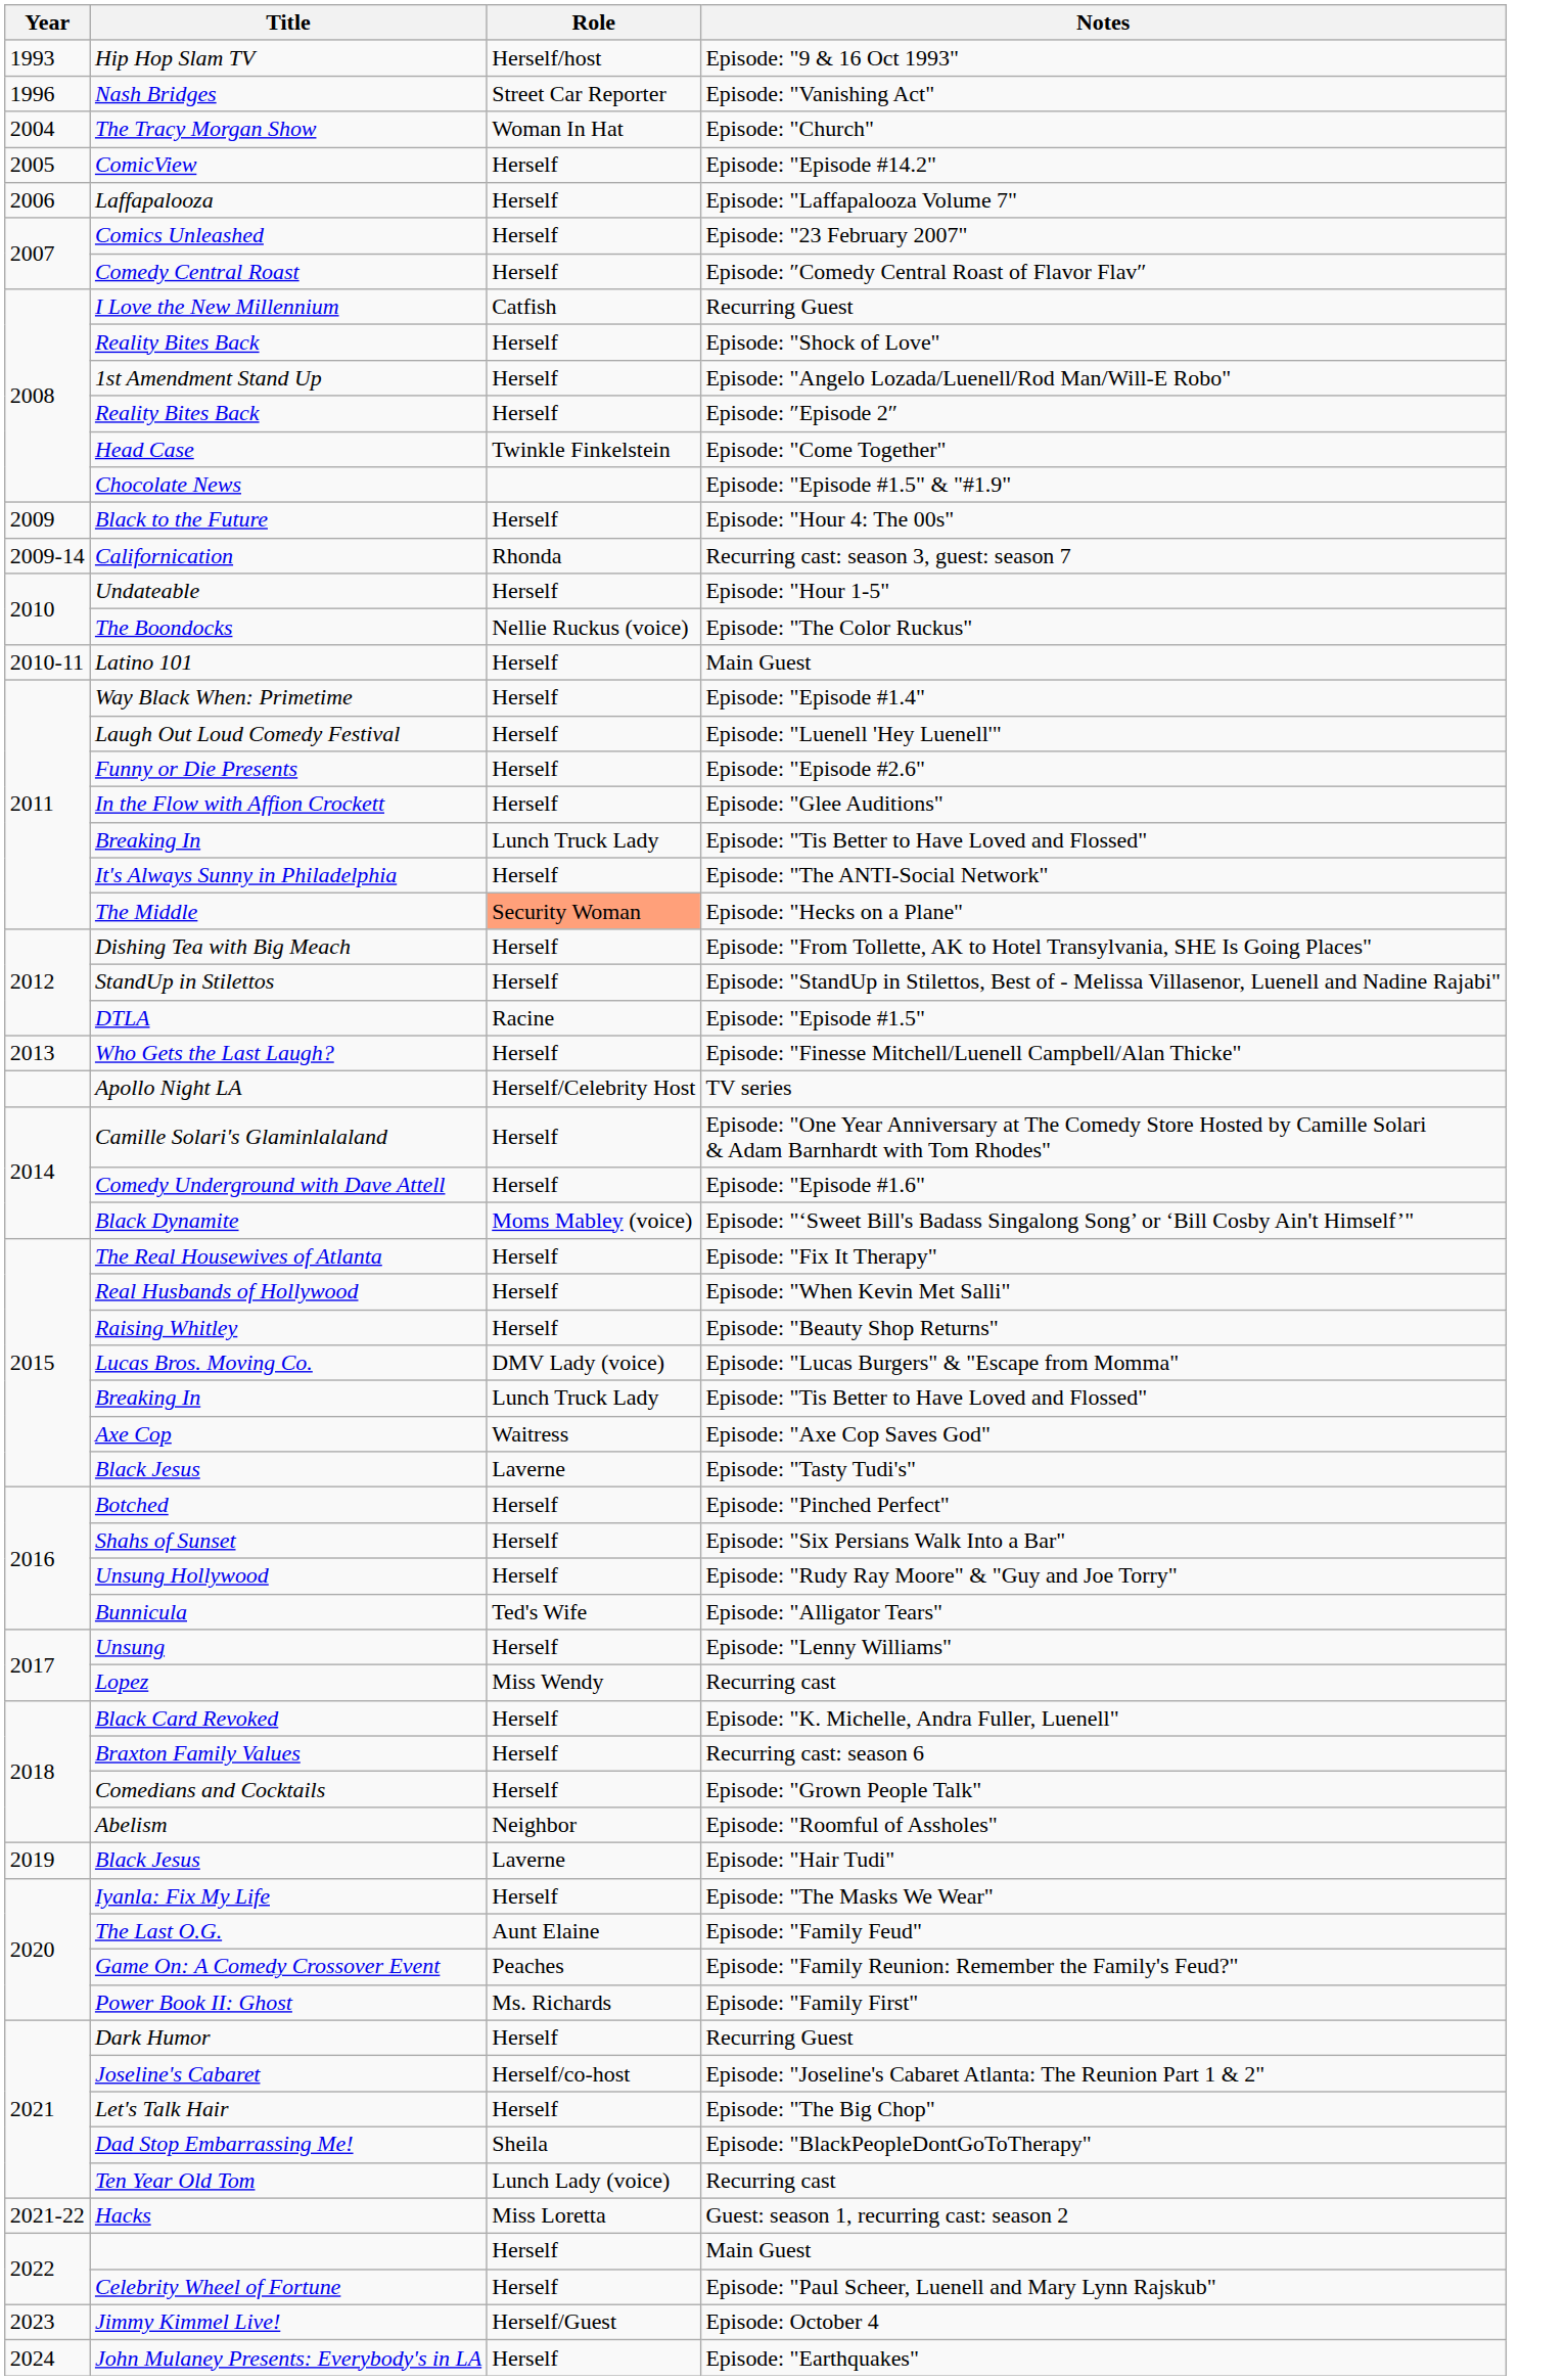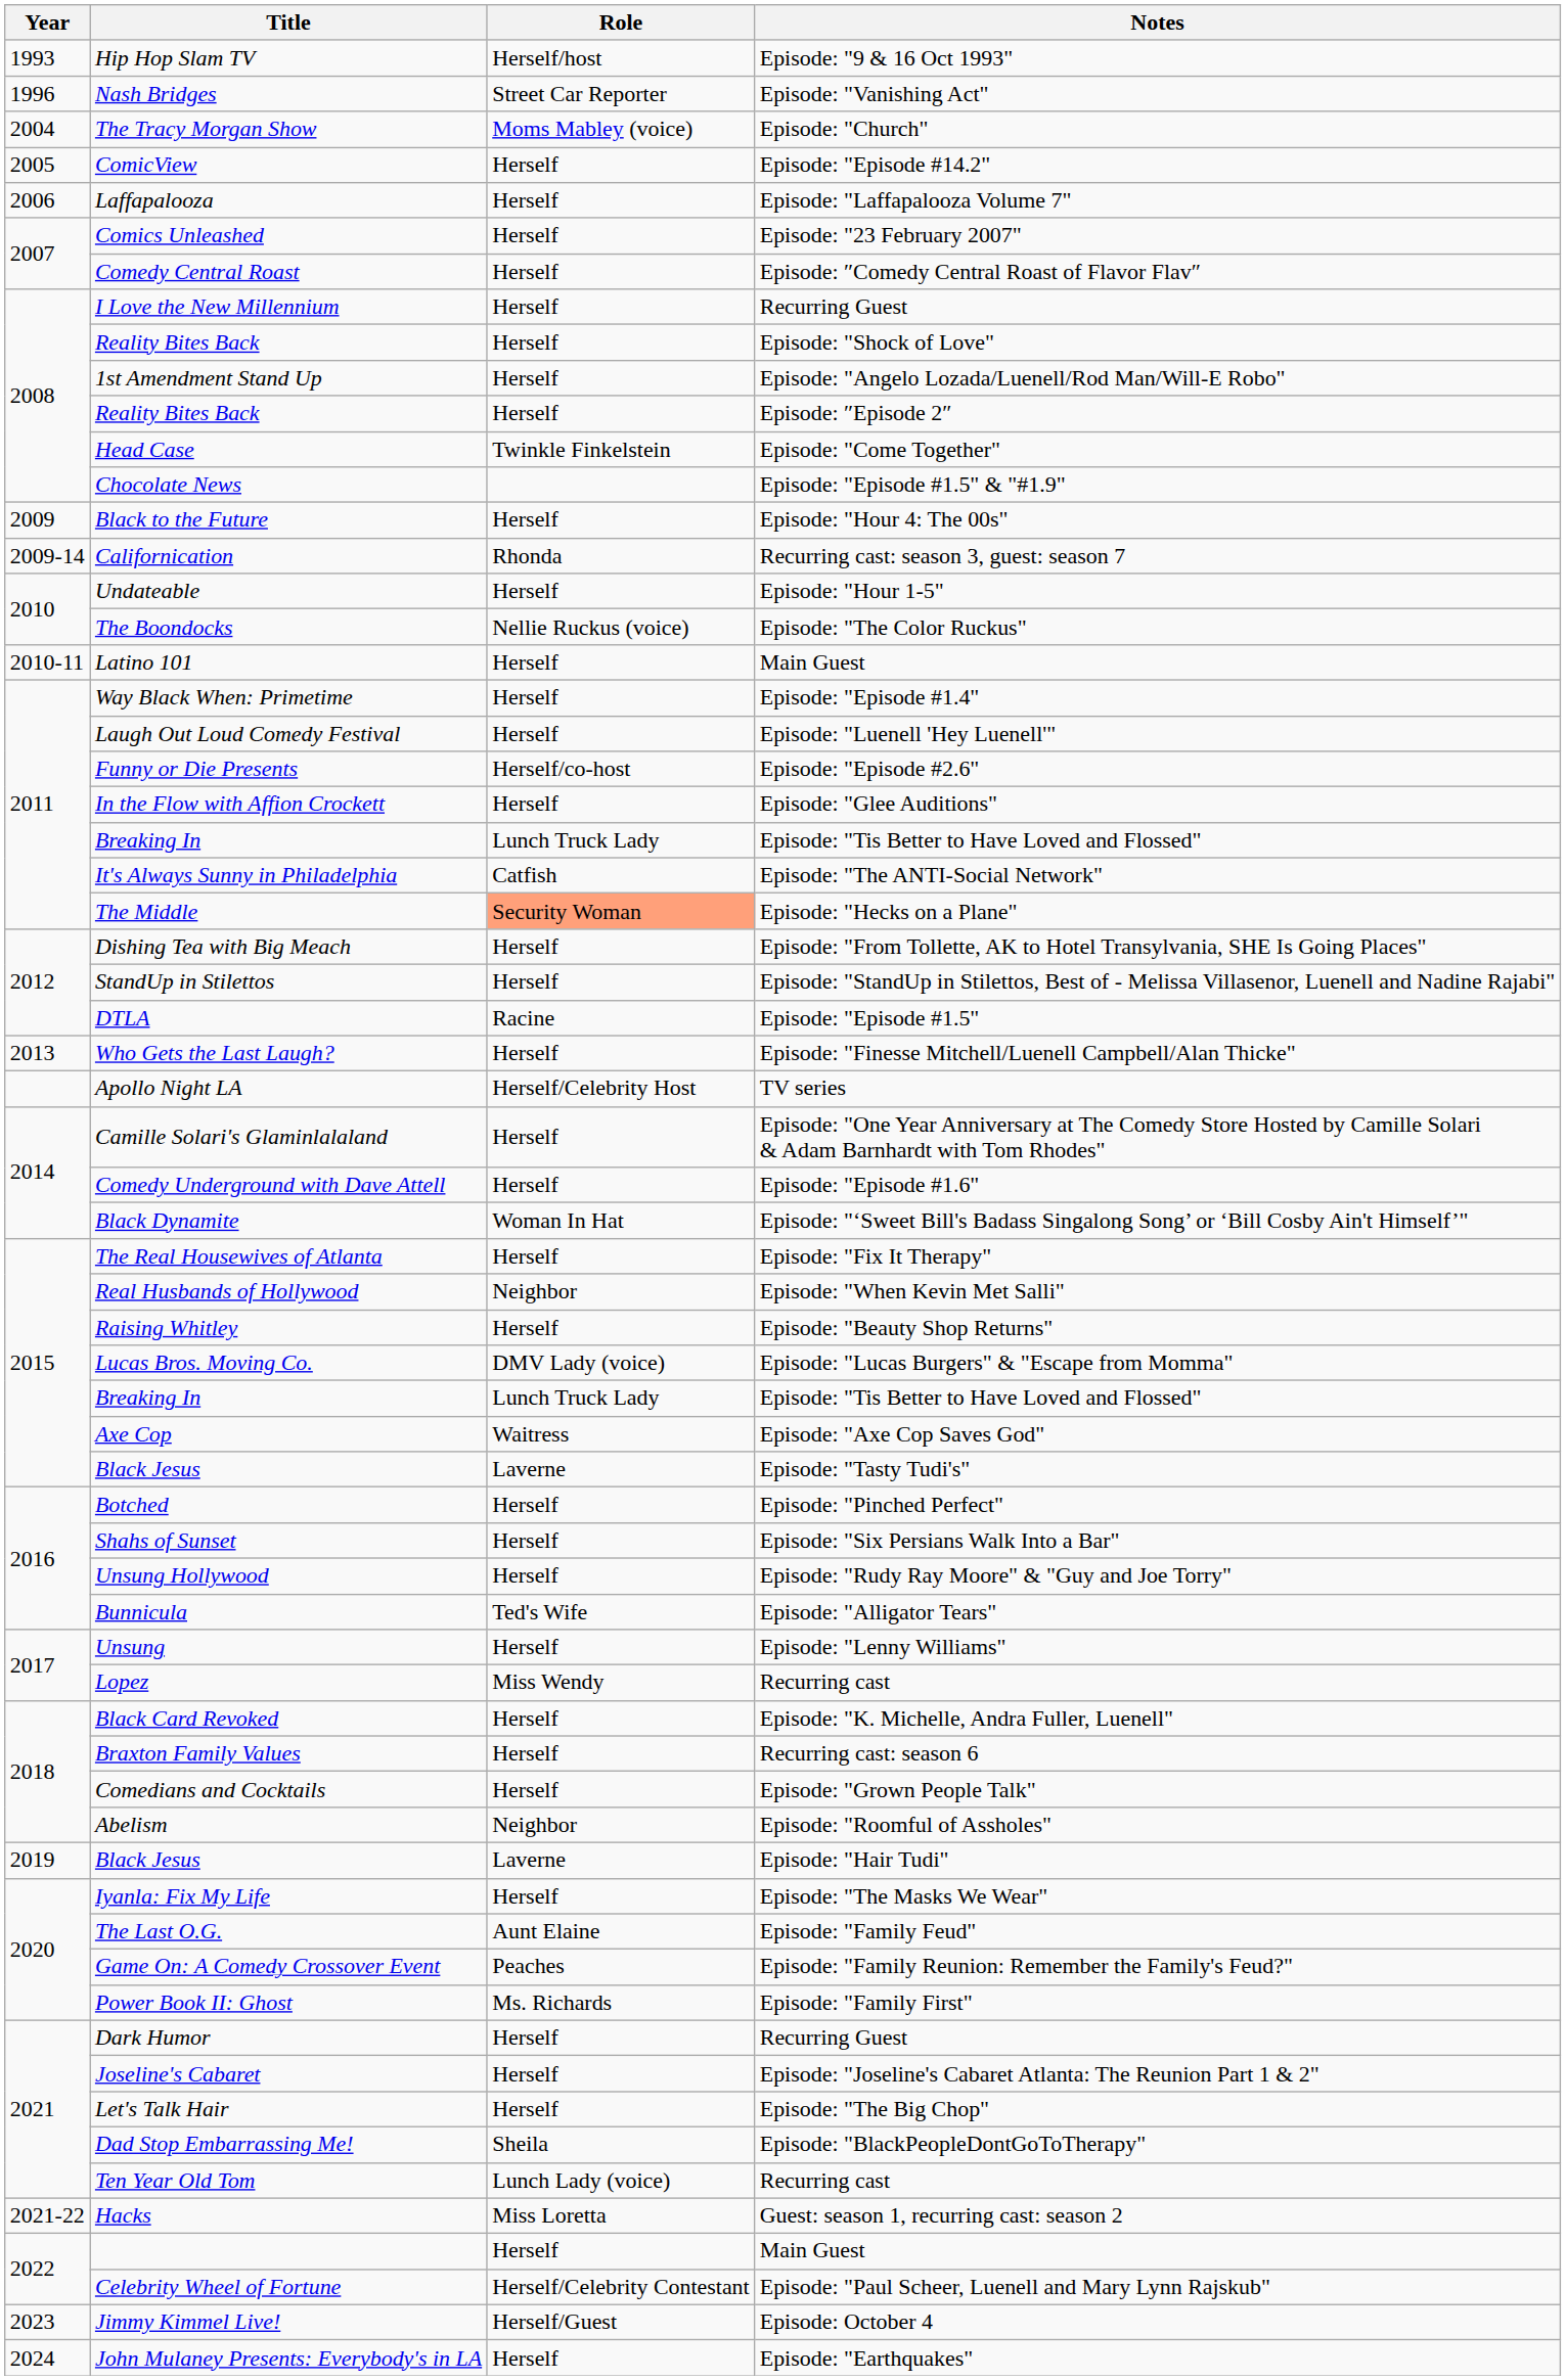 <table class="wikitable plainrowheaders sortable" style="margin-right: 0;">
 <tr>
 <th scope="col">Year</th>
 <th scope="col">Title</th>
 <th scope="col">Role</th>
 <th scope="col" class="unsortable">Notes</th>
 </tr>
 <tr>
 <td>1993</td>
 <td><em>Hip Hop Slam TV</em></td>
 <td>Herself/host</td>
 <td>Episode: "9 & 16 Oct 1993"</td>
 </tr>
 <tr>
 <td>1996</td>
 <td><em><a href='#'>Nash Bridges</a></em></td>
 <td>Street Car Reporter</td>
 <td>Episode: "Vanishing Act"</td>
 </tr>
 <tr>
 <td>2004</td>
 <td><em><a href='#'>The Tracy Morgan Show</a></em></td>
-<td>Woman In Hat</td>
+<td><a href='#'>Moms Mabley</a> (voice)</td>
 <td>Episode: "Church"</td>
 </tr>
 <tr>
 <td>2005</td>
 <td><em><a href='#'>ComicView</a></em></td>
 <td>Herself</td>
 <td>Episode: "Episode #14.2"</td>
 </tr>
 <tr>
 <td>2006</td>
 <td><em>Laffapalooza</em></td>
 <td>Herself</td>
 <td>Episode: "Laffapalooza Volume 7"</td>
 </tr>
 <tr>
 <td rowspan=2>2007</td>
 <td><em><a href='#'>Comics Unleashed</a></em></td>
 <td>Herself</td>
 <td>Episode: "23 February 2007"</td>
 </tr>
 <tr>
 <td><em><a href='#'>Comedy Central Roast</a></em></td>
 <td>Herself</td>
 <td>Episode: ″Comedy Central Roast of Flavor Flav″</td>
 </tr>
 <tr>
 <td rowspan=6>2008</td>
 <td><em><a href='#'>I Love the New Millennium</a></em></td>
-<td>Catfish</td>
+<td>Herself</td>
 <td>Recurring Guest</td>
 </tr>
 <tr>
 <td><em><a href='#'>Reality Bites Back</a></em></td>
 <td>Herself</td>
 <td>Episode: "Shock of Love"</td>
 </tr>
 <tr>
 <td><em>1st Amendment Stand Up</em></td>
 <td>Herself</td>
 <td>Episode: "Angelo Lozada/Luenell/Rod Man/Will-E Robo"</td>
 </tr>
 <tr>
 <td><em><a href='#'>Reality Bites Back</a></em></td>
 <td>Herself</td>
 <td>Episode: ″Episode 2″</td>
 </tr>
 <tr>
 <td><em><a href='#'>Head Case</a></em></td>
 <td>Twinkle Finkelstein</td>
 <td>Episode: "Come Together"</td>
 </tr>
 <tr>
 <td><em><a href='#'>Chocolate News</a></em></td>
 <td></td>
 <td>Episode: "Episode #1.5" & "#1.9"</td>
 </tr>
 <tr>
 <td>2009</td>
 <td><em><a href='#'>Black to the Future</a></em></td>
 <td>Herself</td>
 <td>Episode: "Hour 4: The 00s"</td>
 </tr>
 <tr>
 <td>2009-14</td>
 <td><em><a href='#'>Californication</a></em></td>
 <td>Rhonda</td>
 <td>Recurring cast: season 3, guest: season 7</td>
 </tr>
 <tr>
 <td rowspan=2>2010</td>
 <td><em>Undateable</em></td>
 <td>Herself</td>
 <td>Episode: "Hour 1-5"</td>
 </tr>
 <tr>
 <td><em><a href='#'>The Boondocks</a></em></td>
 <td>Nellie Ruckus (voice)</td>
 <td>Episode: "The Color Ruckus"</td>
 </tr>
 <tr>
 <td>2010-11</td>
 <td><em>Latino 101</em></td>
 <td>Herself</td>
 <td>Main Guest</td>
 </tr>
 <tr>
 <td rowspan=7>2011</td>
 <td><em>Way Black When: Primetime</em></td>
 <td>Herself</td>
 <td>Episode: "Episode #1.4"</td>
 </tr>
 <tr>
 <td><em>Laugh Out Loud Comedy Festival</em></td>
 <td>Herself</td>
 <td>Episode: "Luenell 'Hey Luenell'"</td>
 </tr>
 <tr>
 <td><em><a href='#'>Funny or Die Presents</a></em></td>
-<td>Herself</td>
+<td>Herself/co-host</td>
 <td>Episode: "Episode #2.6"</td>
 </tr>
 <tr>
 <td><em><a href='#'>In the Flow with Affion Crockett</a></em></td>
 <td>Herself</td>
 <td>Episode: "Glee Auditions"</td>
 </tr>
 <tr>
 <td><em><a href='#'>Breaking In</a></em></td>
 <td>Lunch Truck Lady</td>
 <td>Episode: "Tis Better to Have Loved and Flossed"</td>
 </tr>
 <tr>
 <td><em><a href='#'>It's Always Sunny in Philadelphia</a></em></td>
-<td>Herself</td>
+<td>Catfish</td>
 <td>Episode: "The ANTI-Social Network"</td>
 </tr>
 <tr>
 <td><em><a href='#'>The Middle</a></em></td>
 <td style="background: lightsalmon;">Security Woman</td>
 <td>Episode: "Hecks on a Plane"</td>
 </tr>
 <tr>
 <td rowspan=3>2012</td>
 <td><em>Dishing Tea with Big Meach</em></td>
 <td>Herself</td>
 <td>Episode: "From Tollette, AK to Hotel Transylvania, SHE Is Going Places"</td>
 </tr>
 <tr>
 <td><em>StandUp in Stilettos</em></td>
 <td>Herself</td>
 <td>Episode: "StandUp in Stilettos, Best of - Melissa Villasenor, Luenell and Nadine Rajabi"</td>
 </tr>
 <tr>
 <td><em><a href='#'>DTLA</a></em></td>
 <td>Racine</td>
 <td>Episode: "Episode #1.5"</td>
 </tr>
 <tr>
 <td>2013</td>
 <td><em><a href='#'>Who Gets the Last Laugh?</a></em></td>
 <td>Herself</td>
 <td>Episode: "Finesse Mitchell/Luenell Campbell/Alan Thicke"</td>
 </tr>
 <tr>
 <td></td>
 <td><em>Apollo Night LA</em></td>
 <td>Herself/Celebrity Host</td>
 <td>TV series</td>
 </tr>
 <tr>
 <td rowspan=3>2014</td>
 <td><em>Camille Solari's Glaminlalaland</em></td>
 <td>Herself</td>
 <td>Episode: "One Year Anniversary at The Comedy Store Hosted by Camille Solari <br> & Adam Barnhardt with Tom Rhodes"</td>
 </tr>
 <tr>
 <td><em><a href='#'>Comedy Underground with Dave Attell</a></em></td>
 <td>Herself</td>
 <td>Episode: "Episode #1.6"</td>
 </tr>
 <tr>
 <td><em><a href='#'>Black Dynamite</a></em></td>
-<td><a href='#'>Moms Mabley</a> (voice)</td>
+<td>Woman In Hat</td>
 <td>Episode: "‘Sweet Bill's Badass Singalong Song’ or ‘Bill Cosby Ain't Himself’"</td>
 </tr>
 <tr>
 <td rowspan=7>2015</td>
 <td><em><a href='#'>The Real Housewives of Atlanta</a></em></td>
 <td>Herself</td>
 <td>Episode: "Fix It Therapy"</td>
 </tr>
 <tr>
 <td><em><a href='#'>Real Husbands of Hollywood</a></em></td>
-<td>Herself</td>
+<td>Neighbor</td>
 <td>Episode: "When Kevin Met Salli"</td>
 </tr>
 <tr>
 <td><em><a href='#'>Raising Whitley</a></em></td>
 <td>Herself</td>
 <td>Episode: "Beauty Shop Returns"</td>
 </tr>
 <tr>
 <td><em><a href='#'>Lucas Bros. Moving Co.</a></em></td>
 <td>DMV Lady (voice)</td>
 <td>Episode: "Lucas Burgers" & "Escape from Momma"</td>
 </tr>
 <tr>
 <td><em><a href='#'>Breaking In</a></em></td>
 <td>Lunch Truck Lady</td>
 <td>Episode: "Tis Better to Have Loved and Flossed"</td>
 </tr>
 <tr>
 <td><em><a href='#'>Axe Cop</a></em></td>
 <td>Waitress</td>
 <td>Episode: "Axe Cop Saves God"</td>
 </tr>
 <tr>
 <td><em><a href='#'>Black Jesus</a></em></td>
 <td>Laverne</td>
 <td>Episode: "Tasty Tudi's"</td>
 </tr>
 <tr>
 <td rowspan=4>2016</td>
 <td><em><a href='#'>Botched</a></em></td>
 <td>Herself</td>
 <td>Episode: "Pinched Perfect"</td>
 </tr>
 <tr>
 <td><em><a href='#'>Shahs of Sunset</a></em></td>
 <td>Herself</td>
 <td>Episode: "Six Persians Walk Into a Bar"</td>
 </tr>
 <tr>
 <td><em><a href='#'>Unsung Hollywood</a></em></td>
 <td>Herself</td>
 <td>Episode: "Rudy Ray Moore" & "Guy and Joe Torry"</td>
 </tr>
 <tr>
 <td><em><a href='#'>Bunnicula</a></em></td>
 <td>Ted's Wife</td>
 <td>Episode: "Alligator Tears"</td>
 </tr>
 <tr>
 <td rowspan=2>2017</td>
 <td><em><a href='#'>Unsung</a></em></td>
 <td>Herself</td>
 <td>Episode: "Lenny Williams"</td>
 </tr>
 <tr>
 <td><em><a href='#'>Lopez</a></em></td>
 <td>Miss Wendy</td>
 <td>Recurring cast</td>
 </tr>
 <tr>
 <td rowspan=4>2018</td>
 <td><em><a href='#'>Black Card Revoked</a></em></td>
 <td>Herself</td>
 <td>Episode: "K. Michelle, Andra Fuller, Luenell"</td>
 </tr>
 <tr>
 <td><em><a href='#'>Braxton Family Values</a></em></td>
 <td>Herself</td>
 <td>Recurring cast: season 6</td>
 </tr>
 <tr>
 <td><em>Comedians and Cocktails</em></td>
 <td>Herself</td>
 <td>Episode: "Grown People Talk"</td>
 </tr>
 <tr>
 <td><em>Abelism</em></td>
 <td>Neighbor</td>
 <td>Episode: "Roomful of Assholes"</td>
 </tr>
 <tr>
 <td>2019</td>
 <td><em><a href='#'>Black Jesus</a></em></td>
 <td>Laverne</td>
 <td>Episode: "Hair Tudi"</td>
 </tr>
 <tr>
 <td rowspan=4>2020</td>
 <td><em><a href='#'>Iyanla: Fix My Life</a></em></td>
 <td>Herself</td>
 <td>Episode: "The Masks We Wear"</td>
 </tr>
 <tr>
 <td><em><a href='#'>The Last O.G.</a></em></td>
 <td>Aunt Elaine</td>
 <td>Episode: "Family Feud"</td>
 </tr>
 <tr>
 <td><em><a href='#'>Game On: A Comedy Crossover Event</a></em></td>
 <td>Peaches</td>
 <td>Episode: "Family Reunion: Remember the Family's Feud?"</td>
 </tr>
 <tr>
 <td><em><a href='#'>Power Book II: Ghost</a></em></td>
 <td>Ms. Richards</td>
 <td>Episode: "Family First"</td>
 </tr>
 <tr>
 <td rowspan=5>2021</td>
 <td><em>Dark Humor</em></td>
 <td>Herself</td>
 <td>Recurring Guest</td>
 </tr>
 <tr>
 <td><em><a href='#'>Joseline's Cabaret</a></em></td>
-<td>Herself/co-host</td>
+<td>Herself</td>
 <td>Episode: "Joseline's Cabaret Atlanta: The Reunion Part 1 & 2"</td>
 </tr>
 <tr>
 <td><em>Let's Talk Hair</em></td>
 <td>Herself</td>
 <td>Episode: "The Big Chop"</td>
 </tr>
 <tr>
 <td><em><a href='#'>Dad Stop Embarrassing Me!</a></em></td>
 <td>Sheila</td>
 <td>Episode: "BlackPeopleDontGoToTherapy"</td>
 </tr>
 <tr>
 <td><em><a href='#'>Ten Year Old Tom</a></em></td>
 <td>Lunch Lady (voice)</td>
 <td>Recurring cast</td>
 </tr>
 <tr>
 <td>2021-22</td>
 <td><em><a href='#'>Hacks</a></em></td>
 <td>Miss Loretta</td>
 <td>Guest: season 1, recurring cast: season 2</td>
 </tr>
 <tr>
 <td rowspan=2>2022</td>
 <td></td>
 <td>Herself</td>
 <td>Main Guest</td>
 </tr>
 <tr>
 <td><em><a href='#'>Celebrity Wheel of Fortune</a></em></td>
-<td>Herself</td>
+<td>Herself/Celebrity Contestant</td>
 <td>Episode: "Paul Scheer, Luenell and Mary Lynn Rajskub"</td>
 </tr>
 <tr>
 <td>2023</td>
 <td><em><a href='#'>Jimmy Kimmel Live!</a></em></td>
 <td>Herself/Guest</td>
 <td>Episode: October 4</td>
 </tr>
 <tr>
 <td>2024</td>
 <td><em><a href='#'>John Mulaney Presents: Everybody's in LA</a></em></td>
 <td>Herself</td>
 <td>Episode: "Earthquakes"</td>
 </tr>
 </table>
